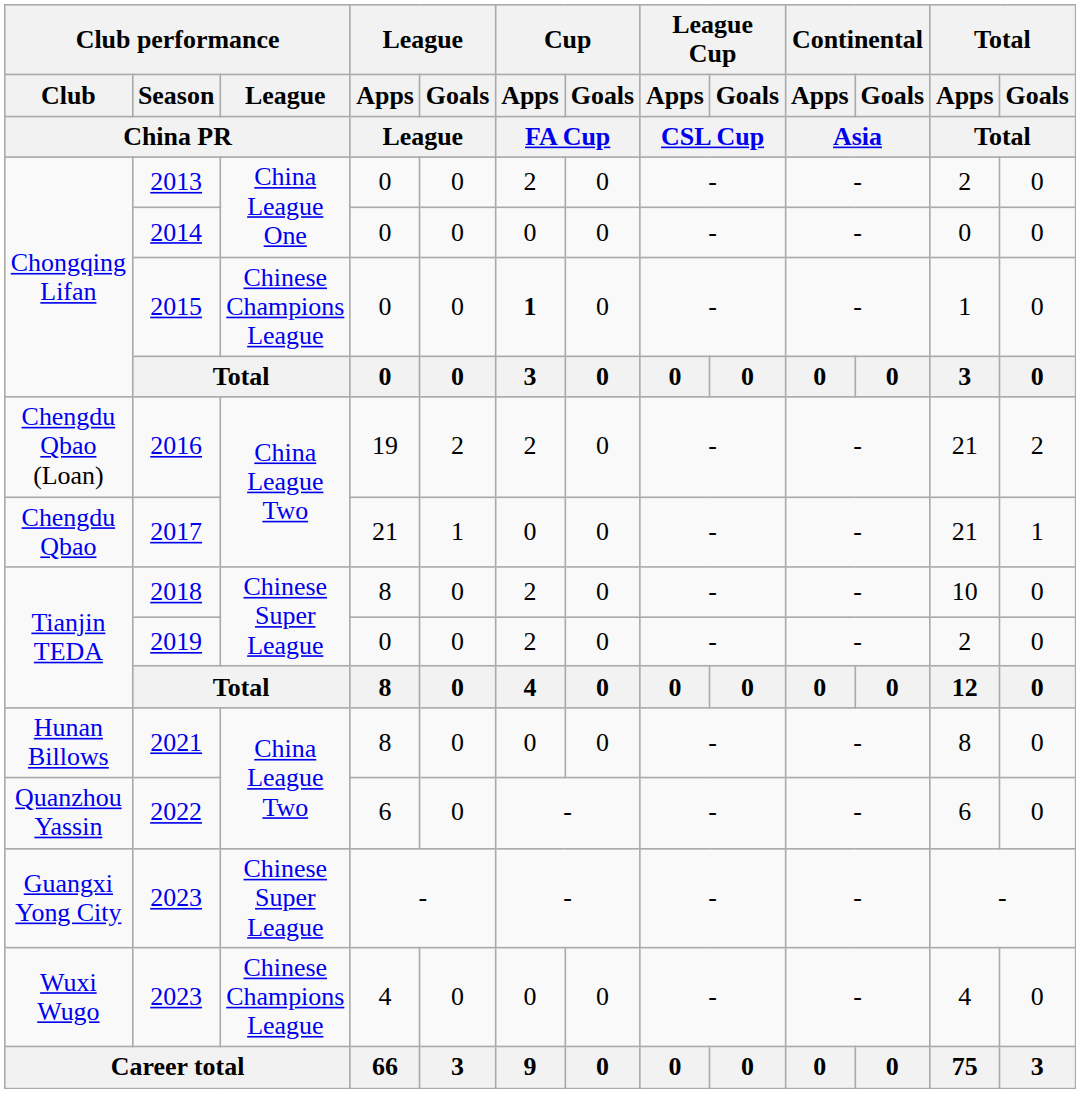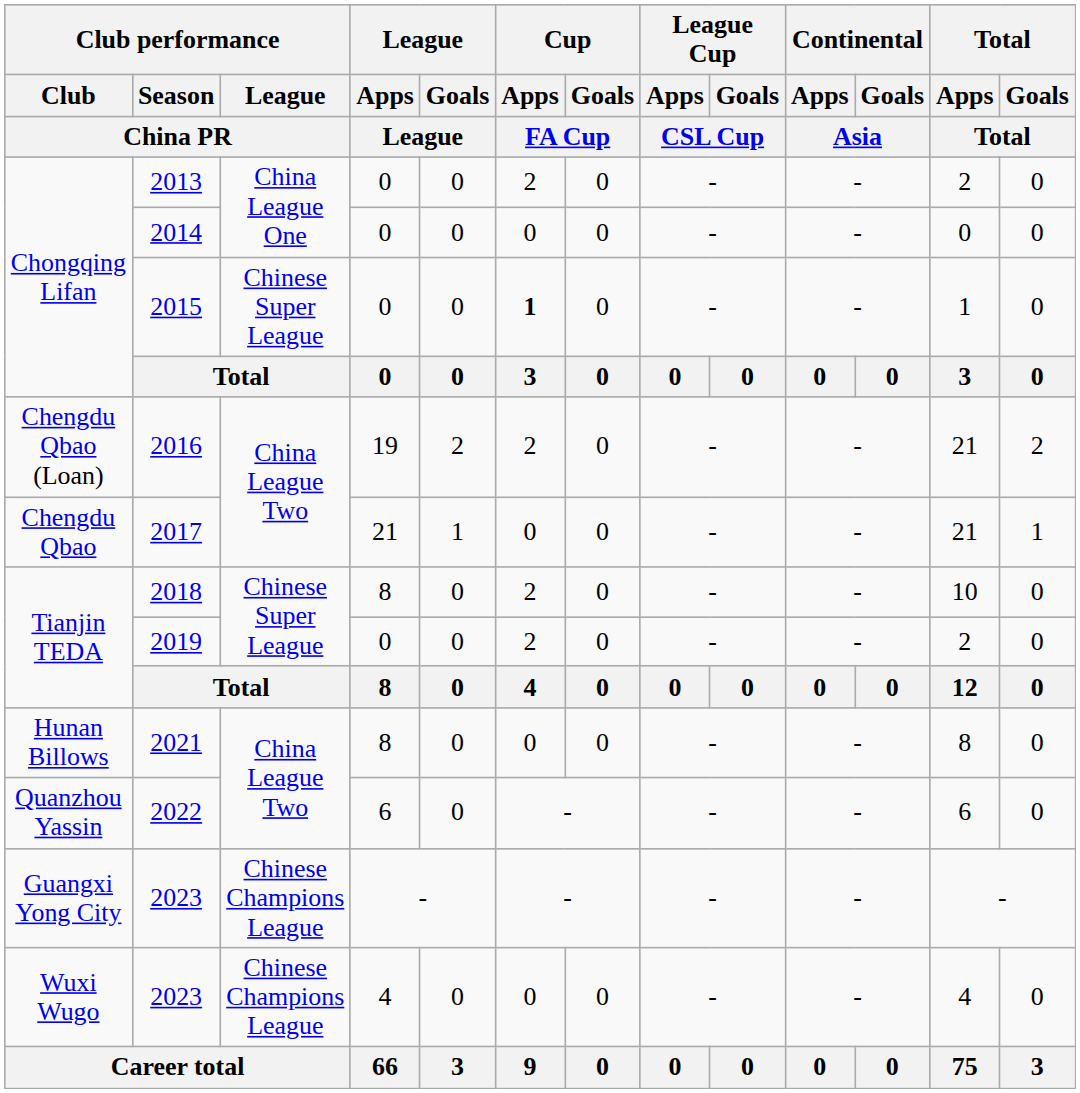 <table class="wikitable" style="text-align:center">
 <tr>
 <th colspan=3>Club performance</th>
 <th colspan=2>League</th>
 <th colspan=2>Cup</th>
 <th colspan=2>League Cup</th>
 <th colspan=2>Continental</th>
 <th colspan=2>Total</th>
 </tr>
 <tr>
 <th>Club</th>
 <th>Season</th>
 <th>League</th>
 <th>Apps</th>
 <th>Goals</th>
 <th>Apps</th>
 <th>Goals</th>
 <th>Apps</th>
 <th>Goals</th>
 <th>Apps</th>
 <th>Goals</th>
 <th>Apps</th>
 <th>Goals</th>
 </tr>
 <tr>
 <th colspan=3>China PR</th>
 <th colspan=2>League</th>
 <th colspan=2><a href='#'>FA Cup</a></th>
 <th colspan=2><a href='#'>CSL Cup</a></th>
 <th colspan=2><a href='#'>Asia</a></th>
 <th colspan=2>Total</th>
 </tr>
 <tr>
 <td rowspan=4><a href='#'>Chongqing Lifan</a></td>
 <td><a href='#'>2013</a></td>
 <td rowspan="2"><a href='#'>China League One</a></td>
 <td>0</td>
 <td>0</td>
 <td>2</td>
 <td>0</td>
 <td colspan="2">-</td>
 <td colspan="2">-</td>
 <td>2</td>
 <td>0</td>
 </tr>
 <tr>
 <td><a href='#'>2014</a></td>
 <td>0</td>
 <td>0</td>
 <td>0</td>
 <td>0</td>
 <td colspan="2">-</td>
 <td colspan="2">-</td>
 <td>0</td>
 <td>0</td>
 </tr>
 <tr>
 <td><a href='#'>2015</a></td>
-<td><a href='#'>Chinese Champions League</a></td>
+<td><a href='#'>Chinese Super League</a></td>
 <td>0</td>
 <td>0</td>
 <td><strong>1</strong></td>
 <td>0</td>
 <td colspan="2">-</td>
 <td colspan="2">-</td>
 <td>1</td>
 <td>0</td>
 </tr>
 <tr>
 <th colspan="2">Total</th>
 <th>0</th>
 <th>0</th>
 <th>3</th>
 <th>0</th>
 <th>0</th>
 <th>0</th>
 <th>0</th>
 <th>0</th>
 <th>3</th>
 <th>0</th>
 </tr>
 <tr>
 <td><a href='#'>Chengdu Qbao</a> (Loan)</td>
 <td><a href='#'>2016</a></td>
 <td rowspan="2"><a href='#'>China League Two</a></td>
 <td>19</td>
 <td>2</td>
 <td>2</td>
 <td>0</td>
 <td colspan="2">-</td>
 <td colspan="2">-</td>
 <td>21</td>
 <td>2</td>
 </tr>
 <tr>
 <td><a href='#'>Chengdu Qbao</a></td>
 <td><a href='#'>2017</a></td>
 <td>21</td>
 <td>1</td>
 <td>0</td>
 <td>0</td>
 <td colspan="2">-</td>
 <td colspan="2">-</td>
 <td>21</td>
 <td>1</td>
 </tr>
 <tr>
 <td rowspan=3><a href='#'>Tianjin TEDA</a></td>
 <td><a href='#'>2018</a></td>
 <td rowspan="2"><a href='#'>Chinese Super League</a></td>
 <td>8</td>
 <td>0</td>
 <td>2</td>
 <td>0</td>
 <td colspan="2">-</td>
 <td colspan="2">-</td>
 <td>10</td>
 <td>0</td>
 </tr>
 <tr>
 <td><a href='#'>2019</a></td>
 <td>0</td>
 <td>0</td>
 <td>2</td>
 <td>0</td>
 <td colspan="2">-</td>
 <td colspan="2">-</td>
 <td>2</td>
 <td>0</td>
 </tr>
 <tr>
 <th colspan="2">Total</th>
 <th>8</th>
 <th>0</th>
 <th>4</th>
 <th>0</th>
 <th>0</th>
 <th>0</th>
 <th>0</th>
 <th>0</th>
 <th>12</th>
 <th>0</th>
 </tr>
 <tr>
 <td><a href='#'>Hunan Billows</a></td>
 <td><a href='#'>2021</a></td>
 <td rowspan=2><a href='#'>China League Two</a></td>
 <td>8</td>
 <td>0</td>
 <td>0</td>
 <td>0</td>
 <td colspan="2">-</td>
 <td colspan="2">-</td>
 <td>8</td>
 <td>0</td>
 </tr>
 <tr>
 <td><a href='#'>Quanzhou Yassin</a></td>
 <td><a href='#'>2022</a></td>
 <td>6</td>
 <td>0</td>
 <td colspan="2">-</td>
 <td colspan="2">-</td>
 <td colspan="2">-</td>
 <td>6</td>
 <td>0</td>
 </tr>
 <tr>
 <td><a href='#'>Guangxi Yong City</a></td>
 <td><a href='#'>2023</a></td>
-<td><a href='#'>Chinese Super League</a></td>
+<td><a href='#'>Chinese Champions League</a></td>
 <td colspan="2">-</td>
 <td colspan="2">-</td>
 <td colspan="2">-</td>
 <td colspan="2">-</td>
 <td colspan="2">-</td>
 </tr>
 <tr>
 <td><a href='#'>Wuxi Wugo</a></td>
 <td><a href='#'>2023</a></td>
 <td><a href='#'>Chinese Champions League</a></td>
 <td>4</td>
 <td>0</td>
 <td>0</td>
 <td>0</td>
 <td colspan="2">-</td>
 <td colspan="2">-</td>
 <td>4</td>
 <td>0</td>
 </tr>
 <tr>
 <th colspan=3>Career total</th>
 <th>66</th>
 <th>3</th>
 <th>9</th>
 <th>0</th>
 <th>0</th>
 <th>0</th>
 <th>0</th>
 <th>0</th>
 <th>75</th>
 <th>3</th>
 </tr>
 </table>
